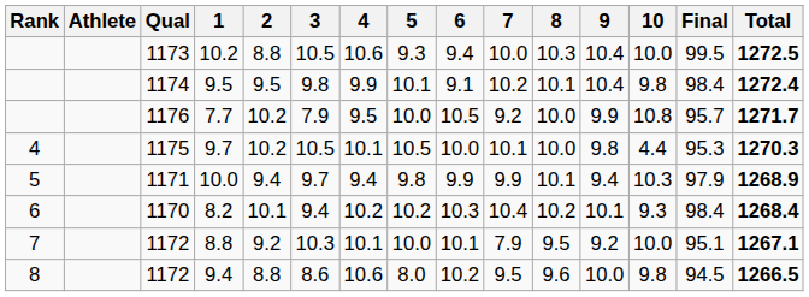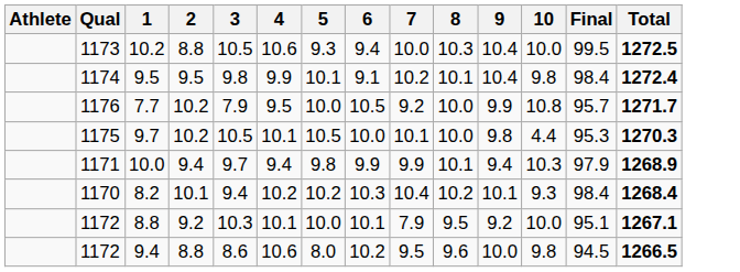 <table class="wikitable sortable">
 <tr>
-<th>Rank</th>
 <th>Athlete</th>
 <th>Qual</th>
 <th>1</th>
 <th>2</th>
 <th>3</th>
 <th>4</th>
 <th>5</th>
 <th>6</th>
 <th>7</th>
 <th>8</th>
 <th>9</th>
 <th>10</th>
 <th>Final</th>
 <th>Total</th>
 </tr>
 <tr>
-<td align="center"></td>
 <td></td>
 <td align="center">1173</td>
 <td align="center">10.2</td>
 <td align="center">8.8</td>
 <td align="center">10.5</td>
 <td align="center">10.6</td>
 <td align="center">9.3</td>
 <td align="center">9.4</td>
 <td align="center">10.0</td>
 <td align="center">10.3</td>
 <td align="center">10.4</td>
 <td align="center">10.0</td>
 <td align="center">99.5</td>
 <td align="center"><strong>1272.5</strong></td>
 </tr>
 <tr>
-<td align="center"></td>
 <td></td>
 <td align="center">1174</td>
 <td align="center">9.5</td>
 <td align="center">9.5</td>
 <td align="center">9.8</td>
 <td align="center">9.9</td>
 <td align="center">10.1</td>
 <td align="center">9.1</td>
 <td align="center">10.2</td>
 <td align="center">10.1</td>
 <td align="center">10.4</td>
 <td align="center">9.8</td>
 <td align="center">98.4</td>
 <td align="center"><strong>1272.4</strong></td>
 </tr>
 <tr>
-<td align="center"></td>
 <td></td>
 <td align="center">1176</td>
 <td align="center">7.7</td>
 <td align="center">10.2</td>
 <td align="center">7.9</td>
 <td align="center">9.5</td>
 <td align="center">10.0</td>
 <td align="center">10.5</td>
 <td align="center">9.2</td>
 <td align="center">10.0</td>
 <td align="center">9.9</td>
 <td align="center">10.8</td>
 <td align="center">95.7</td>
 <td align="center"><strong>1271.7</strong></td>
 </tr>
 <tr>
-<td align="center">4</td>
 <td></td>
 <td align="center">1175</td>
 <td align="center">9.7</td>
 <td align="center">10.2</td>
 <td align="center">10.5</td>
 <td align="center">10.1</td>
 <td align="center">10.5</td>
 <td align="center">10.0</td>
 <td align="center">10.1</td>
 <td align="center">10.0</td>
 <td align="center">9.8</td>
 <td align="center">4.4</td>
 <td align="center">95.3</td>
 <td align="center"><strong>1270.3</strong></td>
 </tr>
 <tr>
-<td align="center">5</td>
 <td></td>
 <td align="center">1171</td>
 <td align="center">10.0</td>
 <td align="center">9.4</td>
 <td align="center">9.7</td>
 <td align="center">9.4</td>
 <td align="center">9.8</td>
 <td align="center">9.9</td>
 <td align="center">9.9</td>
 <td align="center">10.1</td>
 <td align="center">9.4</td>
 <td align="center">10.3</td>
 <td align="center">97.9</td>
 <td align="center"><strong>1268.9</strong></td>
 </tr>
 <tr>
-<td align="center">6</td>
 <td></td>
 <td align="center">1170</td>
 <td align="center">8.2</td>
 <td align="center">10.1</td>
 <td align="center">9.4</td>
 <td align="center">10.2</td>
 <td align="center">10.2</td>
 <td align="center">10.3</td>
 <td align="center">10.4</td>
 <td align="center">10.2</td>
 <td align="center">10.1</td>
 <td align="center">9.3</td>
 <td align="center">98.4</td>
 <td align="center"><strong>1268.4</strong></td>
 </tr>
 <tr>
-<td align="center">7</td>
 <td></td>
 <td align="center">1172</td>
 <td align="center">8.8</td>
 <td align="center">9.2</td>
 <td align="center">10.3</td>
 <td align="center">10.1</td>
 <td align="center">10.0</td>
 <td align="center">10.1</td>
 <td align="center">7.9</td>
 <td align="center">9.5</td>
 <td align="center">9.2</td>
 <td align="center">10.0</td>
 <td align="center">95.1</td>
 <td align="center"><strong>1267.1</strong></td>
 </tr>
 <tr>
-<td align="center">8</td>
 <td></td>
 <td align="center">1172</td>
 <td align="center">9.4</td>
 <td align="center">8.8</td>
 <td align="center">8.6</td>
 <td align="center">10.6</td>
 <td align="center">8.0</td>
 <td align="center">10.2</td>
 <td align="center">9.5</td>
 <td align="center">9.6</td>
 <td align="center">10.0</td>
 <td align="center">9.8</td>
 <td align="center">94.5</td>
 <td align="center"><strong>1266.5</strong></td>
 </tr>
 </table>
